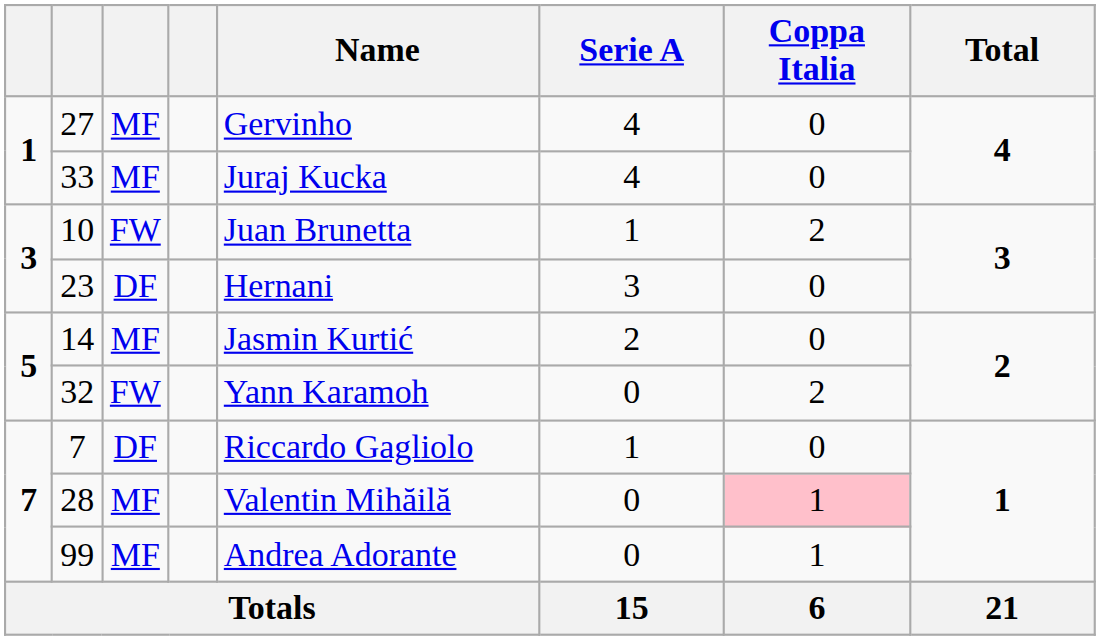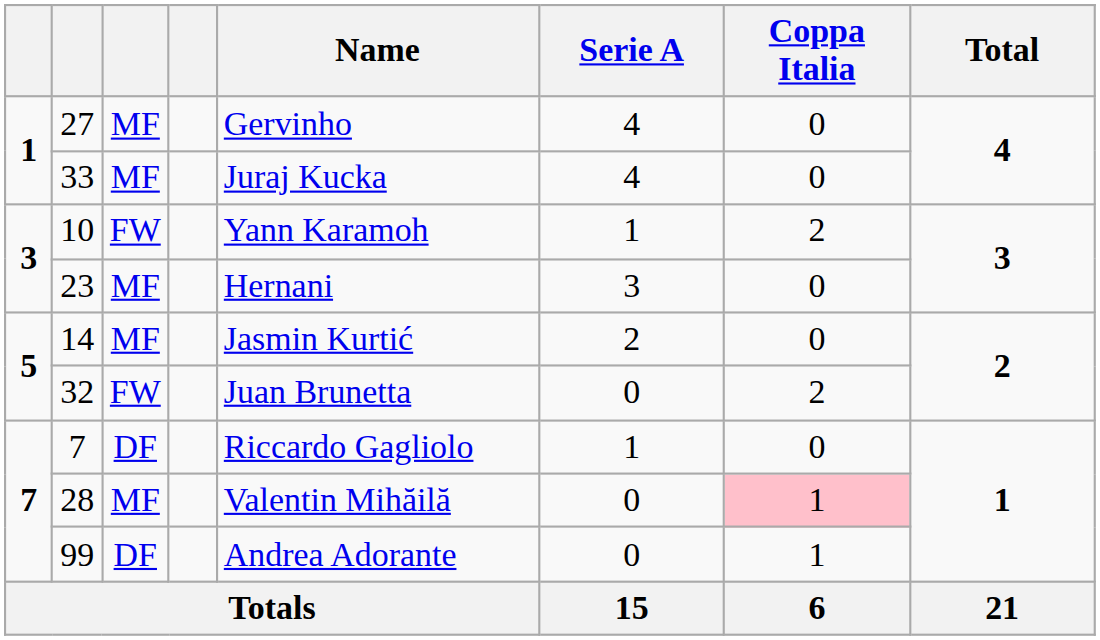 <table class="wikitable" style="text-align:center">
 <tr>
 <th width=15></th>
 <th width=15></th>
 <th width=15></th>
 <th width=15></th>
 <th width=145>Name</th>
 <th width=80><a href='#'>Serie A</a></th>
 <th width=80><a href='#'>Coppa Italia</a></th>
 <th width=80>Total</th>
 </tr>
 <tr>
 <td rowspan=2><strong>1</strong></td>
 <td>27</td>
 <td><a href='#'>MF</a></td>
 <td></td>
 <td align=left><a href='#'>Gervinho</a></td>
 <td>4</td>
 <td>0</td>
 <td rowspan=2><strong>4</strong></td>
 </tr>
 <tr>
 <td>33</td>
 <td><a href='#'>MF</a></td>
 <td></td>
 <td align=left><a href='#'>Juraj Kucka</a></td>
 <td>4</td>
 <td>0</td>
 </tr>
 <tr>
 <td rowspan=2><strong>3</strong></td>
 <td>10</td>
 <td><a href='#'>FW</a></td>
 <td></td>
-<td align=left><a href='#'>Juan Brunetta</a></td>
+<td align=left><a href='#'>Yann Karamoh</a></td>
 <td>1</td>
 <td>2</td>
 <td rowspan=2><strong>3</strong></td>
 </tr>
 <tr>
 <td>23</td>
-<td><a href='#'>DF</a></td>
+<td><a href='#'>MF</a></td>
 <td></td>
 <td align=left><a href='#'>Hernani</a></td>
 <td>3</td>
 <td>0</td>
 </tr>
 <tr>
 <td rowspan=2><strong>5</strong></td>
 <td>14</td>
 <td><a href='#'>MF</a></td>
 <td></td>
 <td align=left><a href='#'>Jasmin Kurtić</a></td>
 <td>2</td>
 <td>0</td>
 <td rowspan=2><strong>2</strong></td>
 </tr>
 <tr>
 <td>32</td>
 <td><a href='#'>FW</a></td>
 <td></td>
-<td align=left><a href='#'>Yann Karamoh</a></td>
+<td align=left><a href='#'>Juan Brunetta</a></td>
 <td>0</td>
 <td>2</td>
 </tr>
 <tr>
 <td rowspan=3><strong>7</strong></td>
 <td>7</td>
 <td><a href='#'>DF</a></td>
 <td></td>
 <td align=left><a href='#'>Riccardo Gagliolo</a></td>
 <td>1</td>
 <td>0</td>
 <td rowspan=3><strong>1</strong></td>
 </tr>
 <tr>
 <td>28</td>
 <td><a href='#'>MF</a></td>
 <td></td>
 <td align=left><a href='#'>Valentin Mihăilă</a></td>
 <td>0</td>
 <td style="background: pink;">1</td>
 </tr>
 <tr>
 <td>99</td>
-<td><a href='#'>MF</a></td>
+<td><a href='#'>DF</a></td>
 <td></td>
 <td align=left><a href='#'>Andrea Adorante</a></td>
 <td>0</td>
 <td>1</td>
 </tr>
 <tr>
 <th colspan=5><strong>Totals</strong></th>
 <th><strong>15</strong></th>
 <th><strong>6</strong></th>
 <th><strong>21</strong></th>
 </tr>
 </table>
